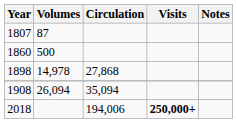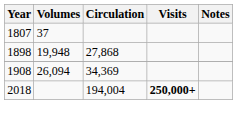 <table class="wikitable sortable">
 <tr>
 <th>Year</th>
 <th>Volumes</th>
 <th>Circulation</th>
 <th>Visits</th>
 <th>Notes</th>
 </tr>
 <tr>
 <td>1807</td>
-<td>87</td>
-<td></td>
-<td></td>
-<td></td>
-</tr>
-<tr>
-<td>1860</td>
-<td>500</td>
+<td>37</td>
 <td></td>
 <td></td>
 <td></td>
 </tr>
 <tr>
 <td>1898</td>
-<td>14,978</td>
+<td>19,948</td>
 <td>27,868</td>
 <td></td>
 <td></td>
 </tr>
 <tr>
 </tr>
 <tr>
 <td>1908</td>
 <td>26,094</td>
-<td>35,094</td>
+<td>34,369</td>
 <td></td>
 <td></td>
 </tr>
 <tr>
 <td>2018</td>
 <td></td>
-<td>194,006</td>
+<td>194,004</td>
 <td><strong>250,000+</strong></td>
 <td></td>
 </tr>
 </table>
